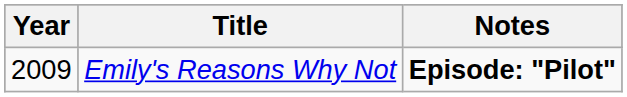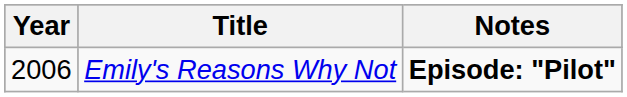 <table class="wikitable">
 <tr>
 <th>Year</th>
 <th>Title</th>
 <th>Notes</th>
 </tr>
 <tr>
-<td>2009</td>
+<td>2006</td>
 <td><em><a href='#'>Emily's Reasons Why Not</a></em></td>
 <td><strong>Episode: "Pilot"</strong></td>
 </tr>
 </table>
